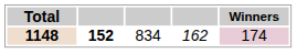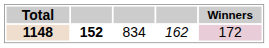 <table style="border: 1px solid #999; background-color:#FFFFFF; line-height:16px; text-align:center">
 <tr>
 <th style="background-color: #ccc;" width="70">Total</th>
 <th style="background-color: #ccc;" width="45"><small></small></th>
 <th style="background-color: #ccc;" width="45"><small></small></th>
 <th style="background-color: #ccc;" width="45"><em><small></small></em></th>
 <th style="background-color: #ccc;" width="70"><small>Winners</small></th>
 </tr>
 <tr>
 <td bgcolor="#EFDECD"><strong>1148</strong></td>
 <td><strong>152</strong></td>
 <td>834</td>
 <td><em>162</em></td>
-<td bgcolor="#E8CCD7">174</td>
+<td bgcolor="#E8CCD7">172</td>
 </tr>
 </table>
